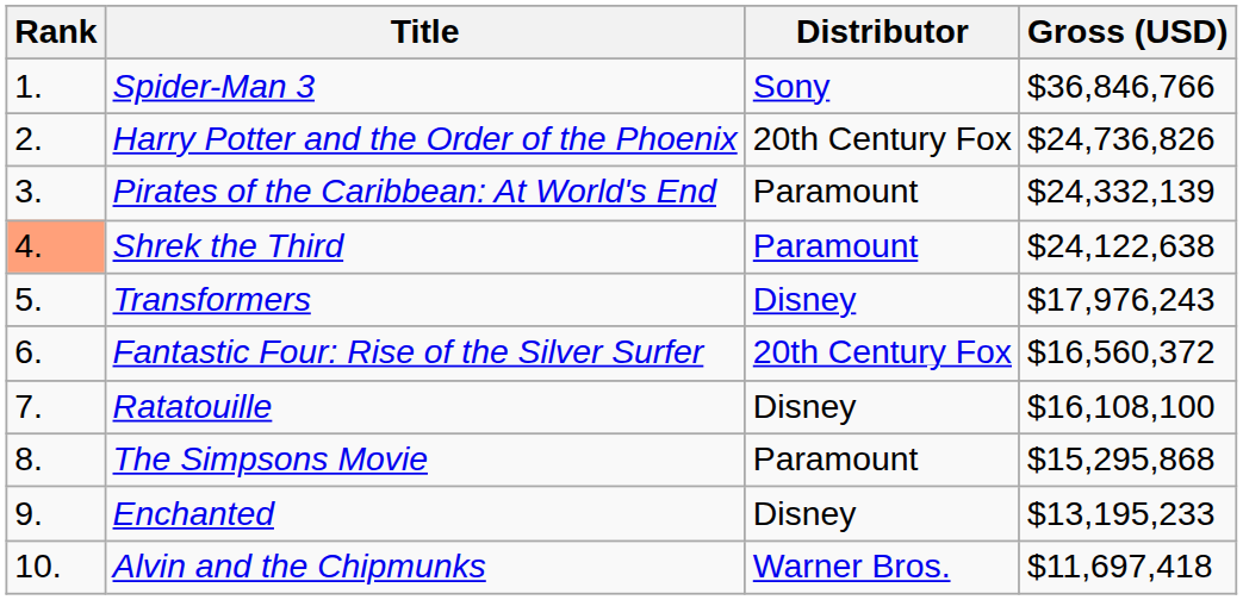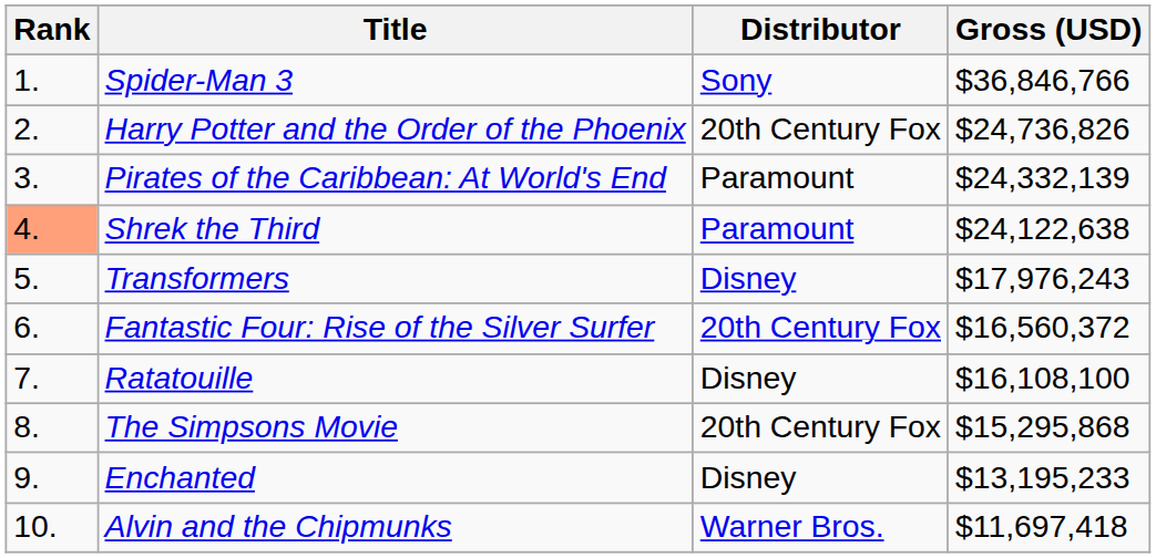 <table class="wikitable sortable" style="margin:auto; margin:auto;">
 <tr>
 <th>Rank</th>
 <th>Title</th>
 <th>Distributor</th>
 <th>Gross (USD)</th>
 </tr>
 <tr>
 <td>1.</td>
 <td><em><a href='#'>Spider-Man 3</a></em></td>
 <td><a href='#'>Sony</a></td>
 <td>$36,846,766</td>
 </tr>
 <tr>
 <td>2.</td>
 <td><em><a href='#'>Harry Potter and the Order of the Phoenix</a></em></td>
 <td>20th Century Fox</td>
 <td>$24,736,826</td>
 </tr>
 <tr>
 <td>3.</td>
 <td><em><a href='#'>Pirates of the Caribbean: At World's End</a></em></td>
 <td>Paramount</td>
 <td>$24,332,139</td>
 </tr>
 <tr>
 <td style="background: lightsalmon;">4.</td>
 <td><em><a href='#'>Shrek the Third</a></em></td>
 <td><a href='#'>Paramount</a></td>
 <td>$24,122,638</td>
 </tr>
 <tr>
 <td>5.</td>
 <td><em><a href='#'>Transformers</a></em></td>
 <td><a href='#'>Disney</a></td>
 <td>$17,976,243</td>
 </tr>
 <tr>
 <td>6.</td>
 <td><em><a href='#'>Fantastic Four: Rise of the Silver Surfer</a></em></td>
 <td><a href='#'>20th Century Fox</a></td>
 <td>$16,560,372</td>
 </tr>
 <tr>
 <td>7.</td>
 <td><em><a href='#'>Ratatouille</a></em></td>
 <td>Disney</td>
 <td>$16,108,100</td>
 </tr>
 <tr>
 <td>8.</td>
 <td><em><a href='#'>The Simpsons Movie</a></em></td>
-<td>Paramount</td>
+<td>20th Century Fox</td>
 <td>$15,295,868</td>
 </tr>
 <tr>
 <td>9.</td>
 <td><em><a href='#'>Enchanted</a></em></td>
 <td>Disney</td>
 <td>$13,195,233</td>
 </tr>
 <tr>
 <td>10.</td>
 <td><em><a href='#'>Alvin and the Chipmunks</a></em></td>
 <td><a href='#'>Warner Bros.</a></td>
 <td>$11,697,418</td>
 </tr>
 </table>
